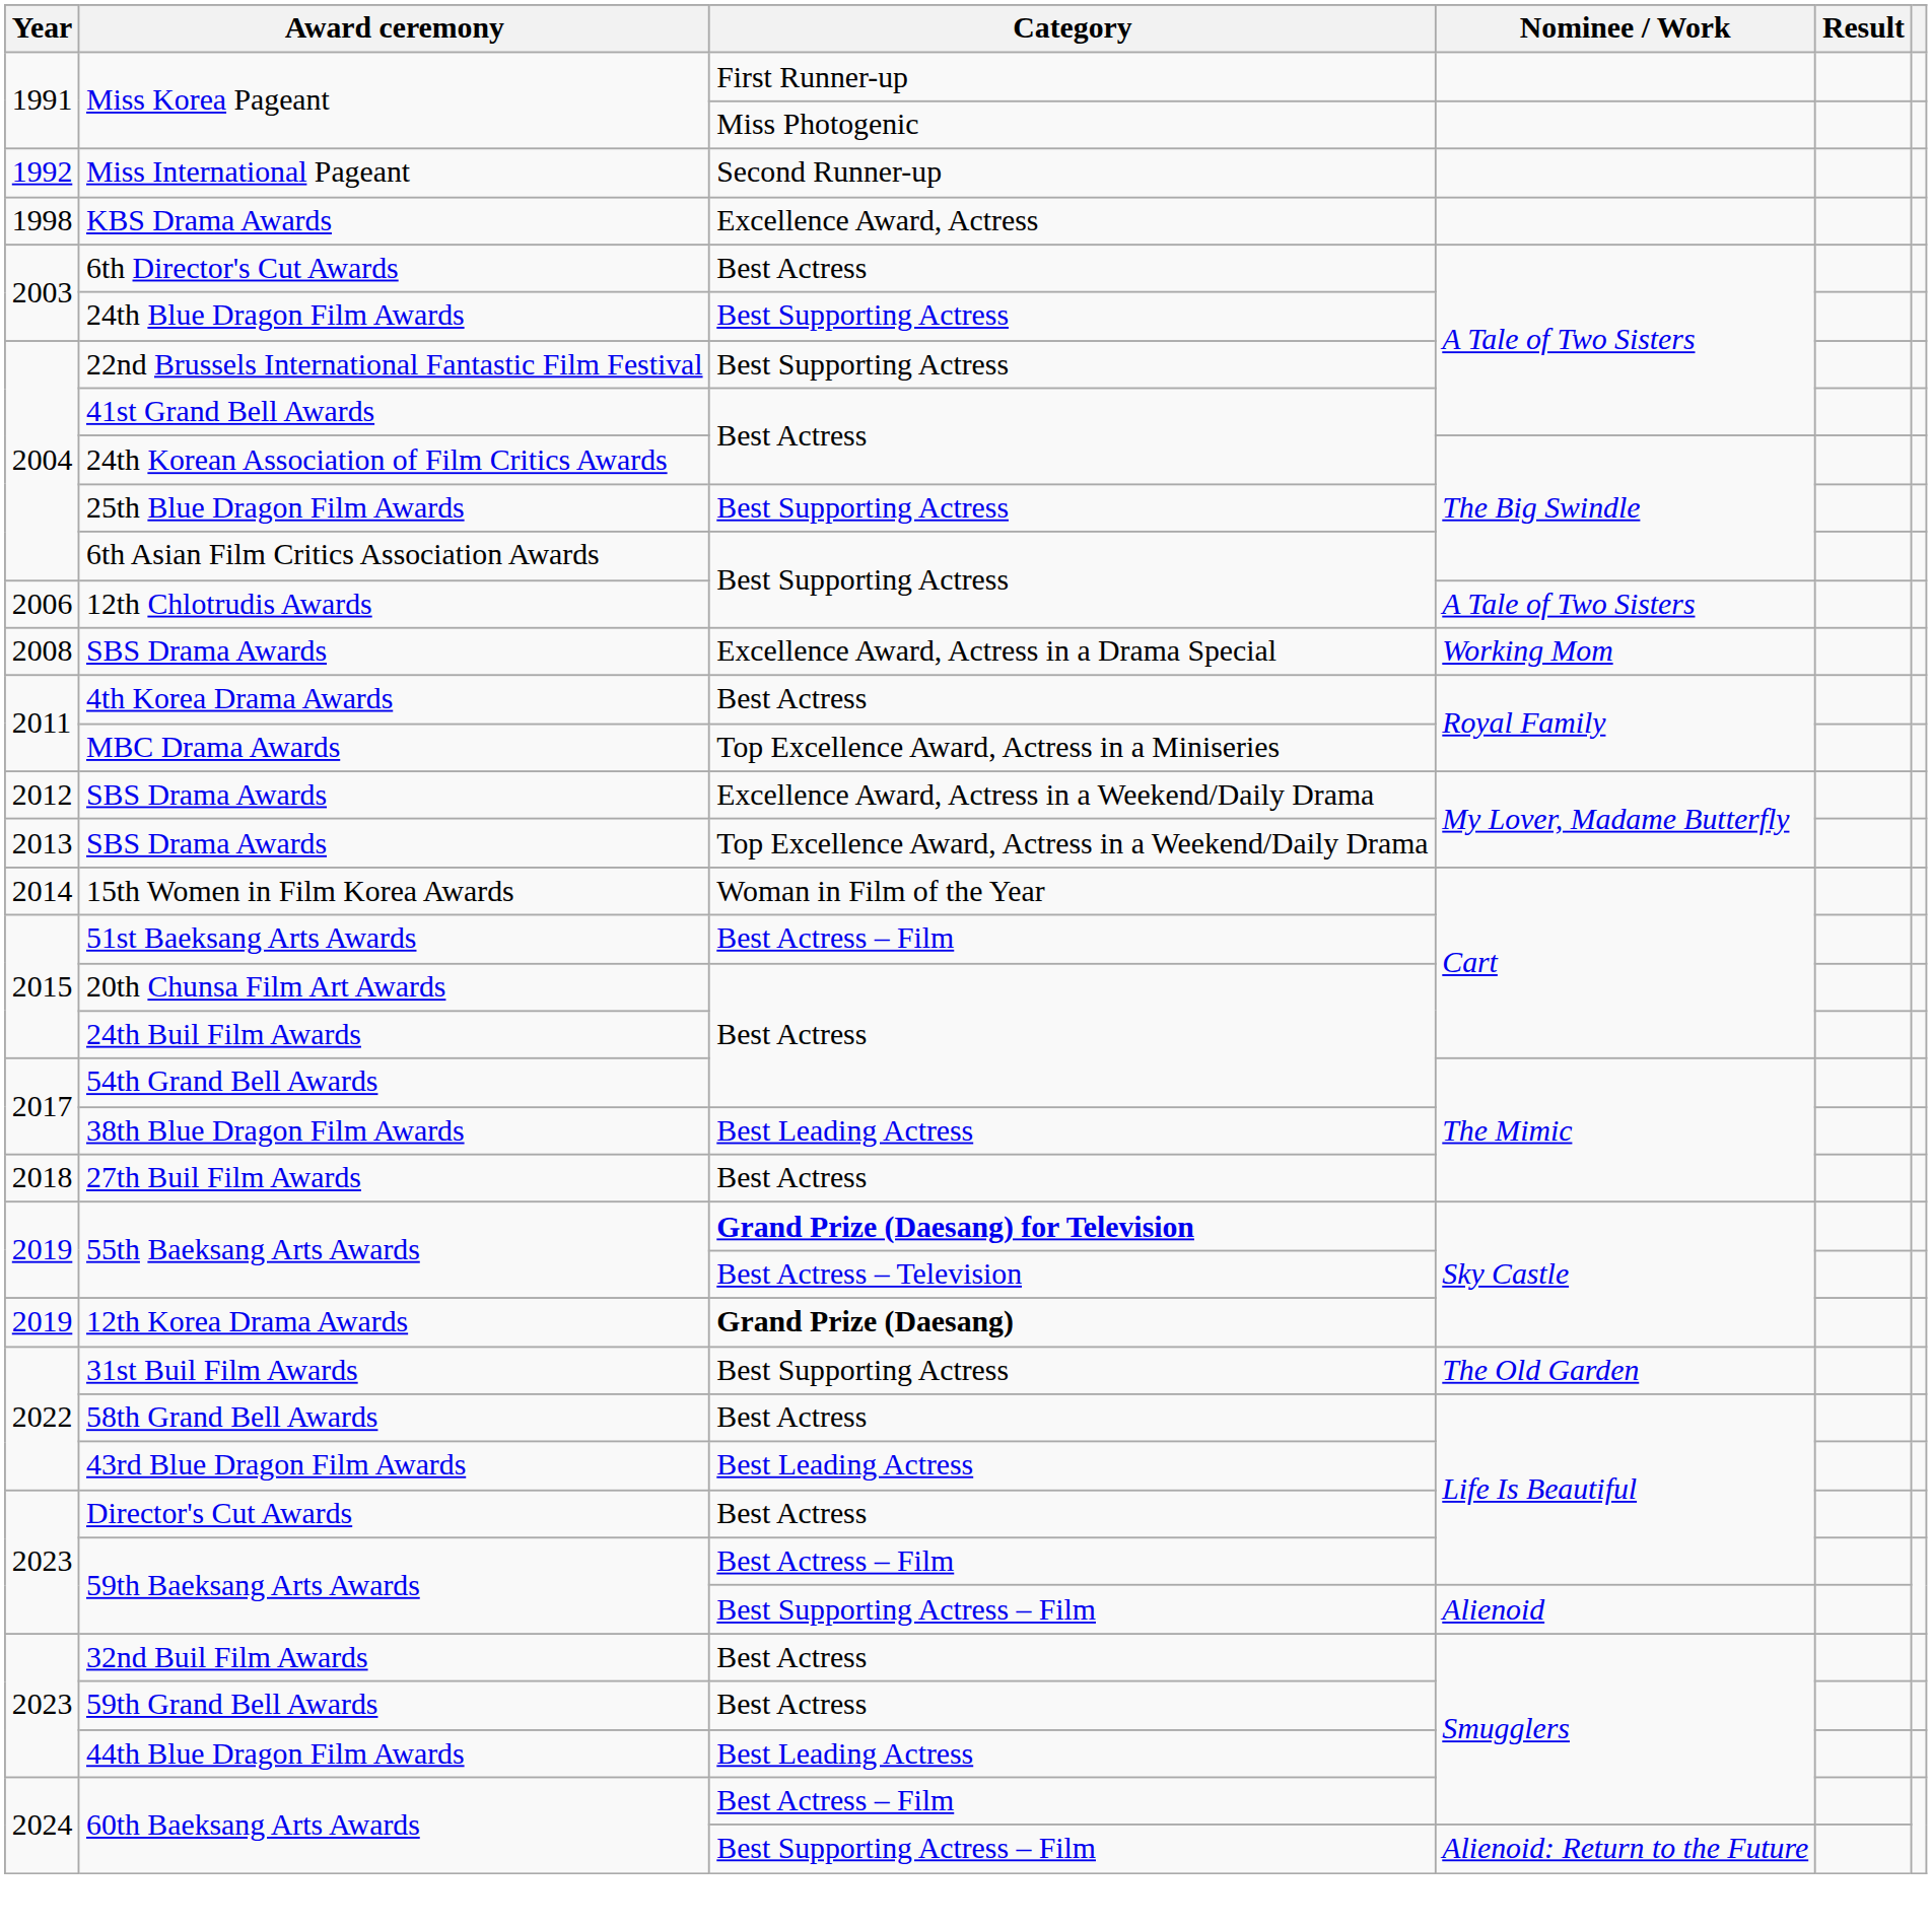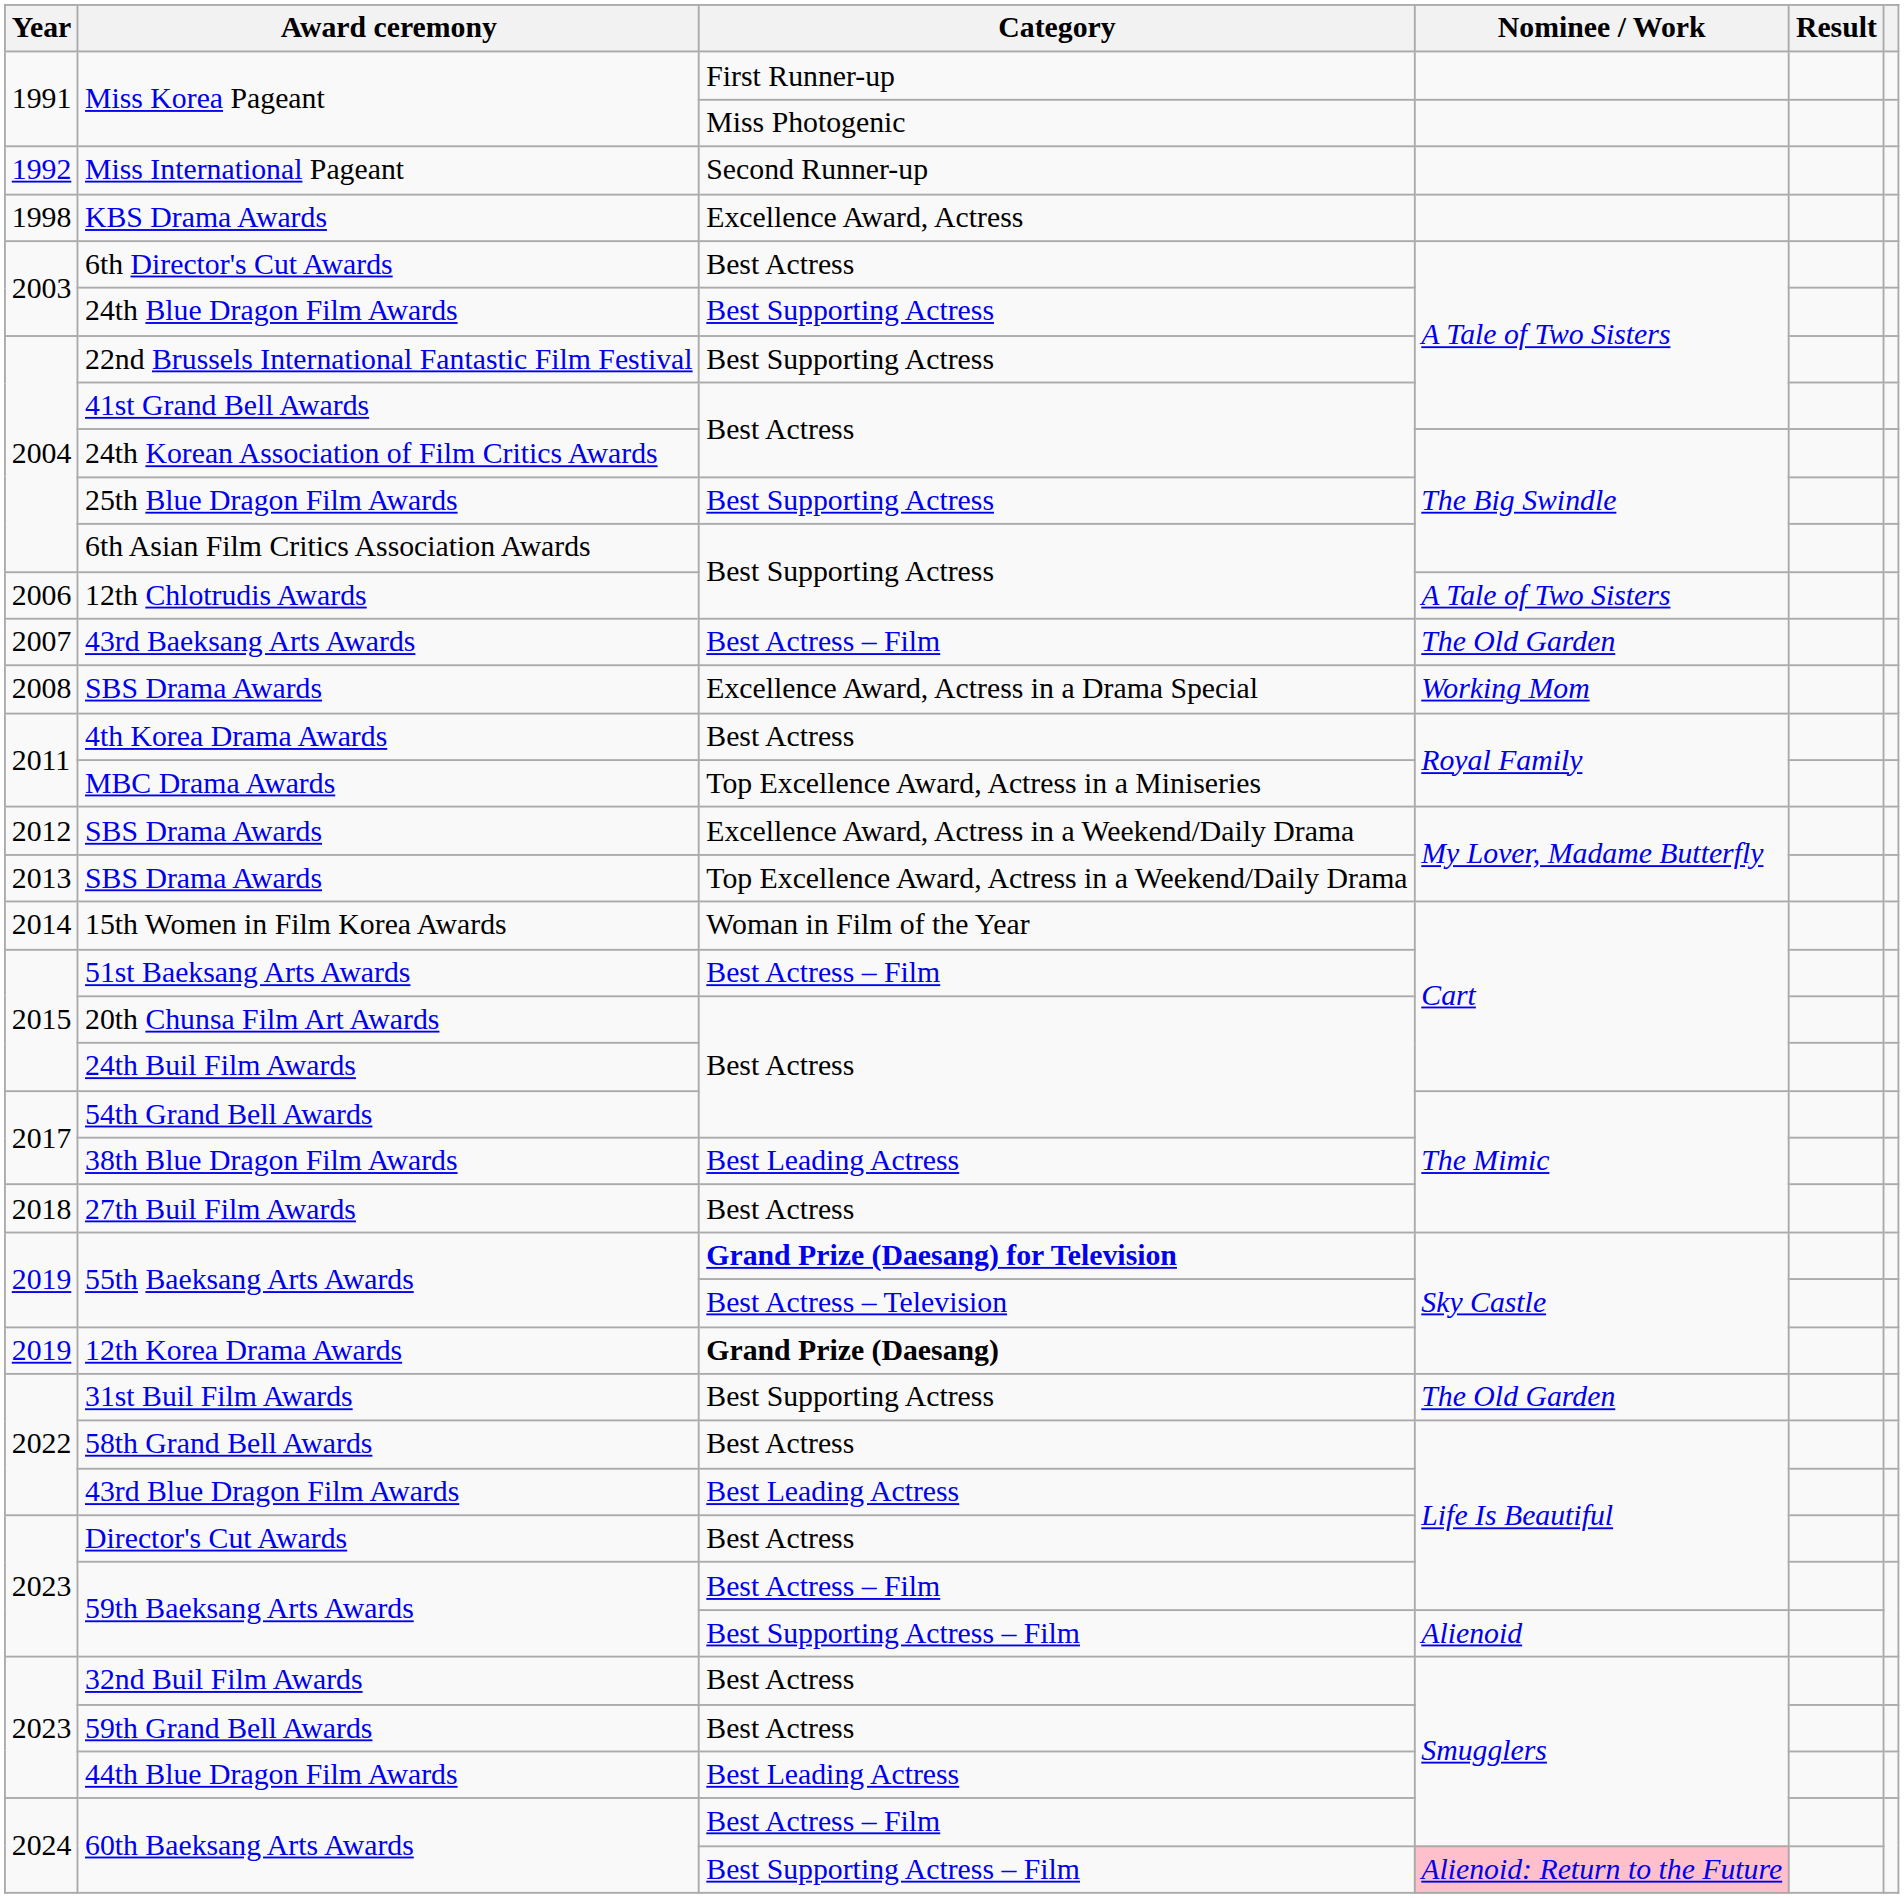 <table class="wikitable plainrowheaders sortable">
 <tr>
 <th scope="col">Year</th>
 <th scope="col">Award ceremony</th>
 <th scope="col">Category</th>
 <th scope="col">Nominee / Work</th>
 <th scope="col">Result</th>
 <th scope="col" class="unsortable"></th>
 </tr>
 <tr>
 <td rowspan="2">1991</td>
 <td rowspan="2"><a href='#'>Miss Korea</a> Pageant</td>
 <td>First Runner-up</td>
 <td></td>
 <td></td>
 <td></td>
 </tr>
 <tr>
 <td>Miss Photogenic</td>
 <td></td>
 <td></td>
 <td></td>
 </tr>
 <tr>
 <td><a href='#'>1992</a></td>
 <td><a href='#'>Miss International</a> Pageant</td>
 <td>Second Runner-up</td>
 <td></td>
 <td></td>
 <td></td>
 </tr>
 <tr>
 <td>1998</td>
 <td><a href='#'>KBS Drama Awards</a></td>
 <td>Excellence Award, Actress</td>
 <td></td>
 <td></td>
 <td></td>
 </tr>
 <tr>
 <td rowspan="2">2003</td>
 <td>6th <a href='#'>Director's Cut Awards</a></td>
 <td>Best Actress</td>
 <td rowspan="4"><em><a href='#'>A Tale of Two Sisters</a></em></td>
 <td></td>
 <td></td>
 </tr>
 <tr>
 <td>24th <a href='#'>Blue Dragon Film Awards</a></td>
 <td><a href='#'>Best Supporting Actress</a></td>
 <td></td>
 <td></td>
 </tr>
 <tr>
 <td rowspan="5">2004</td>
 <td>22nd <a href='#'>Brussels International Fantastic Film Festival</a></td>
 <td>Best Supporting Actress</td>
 <td></td>
 <td></td>
 </tr>
 <tr>
 <td><a href='#'>41st Grand Bell Awards</a></td>
 <td rowspan="2">Best Actress</td>
 <td></td>
 <td></td>
 </tr>
 <tr>
 <td>24th <a href='#'>Korean Association of Film Critics Awards</a></td>
 <td rowspan="3"><em><a href='#'>The Big Swindle</a></em></td>
 <td></td>
 <td></td>
 </tr>
 <tr>
 <td>25th <a href='#'>Blue Dragon Film Awards</a></td>
 <td><a href='#'>Best Supporting Actress</a></td>
 <td></td>
 <td></td>
 </tr>
 <tr>
 <td>6th Asian Film Critics Association Awards</td>
 <td rowspan="2">Best Supporting Actress</td>
 <td></td>
 <td></td>
 </tr>
 <tr>
 <td>2006</td>
 <td>12th <a href='#'>Chlotrudis Awards</a></td>
 <td><em><a href='#'>A Tale of Two Sisters</a></em></td>
+<td></td>
+<td></td>
+</tr>
+<tr>
+<td>2007</td>
+<td><a href='#'>43rd Baeksang Arts Awards</a></td>
+<td><a href='#'>Best Actress – Film</a></td>
+<td><em><a href='#'>The Old Garden</a></em></td>
 <td></td>
 <td></td>
 </tr>
 <tr>
 <td>2008</td>
 <td><a href='#'>SBS Drama Awards</a></td>
 <td>Excellence Award, Actress in a Drama Special</td>
 <td><em><a href='#'>Working Mom</a></em></td>
 <td></td>
 <td></td>
 </tr>
 <tr>
 <td rowspan="2">2011</td>
 <td><a href='#'>4th Korea Drama Awards</a></td>
 <td>Best Actress</td>
 <td rowspan="2"><em><a href='#'>Royal Family</a></em></td>
 <td></td>
 <td></td>
 </tr>
 <tr>
 <td><a href='#'>MBC Drama Awards</a></td>
 <td>Top Excellence Award, Actress in a Miniseries</td>
 <td></td>
 <td></td>
 </tr>
 <tr>
 <td>2012</td>
 <td><a href='#'>SBS Drama Awards</a></td>
 <td>Excellence Award, Actress in a Weekend/Daily Drama</td>
 <td rowspan="2"><em><a href='#'>My Lover, Madame Butterfly</a></em></td>
 <td></td>
 <td></td>
 </tr>
 <tr>
 <td>2013</td>
 <td><a href='#'>SBS Drama Awards</a></td>
 <td>Top Excellence Award, Actress in a Weekend/Daily Drama</td>
 <td></td>
 <td></td>
 </tr>
 <tr>
 <td>2014</td>
 <td>15th Women in Film Korea Awards</td>
 <td>Woman in Film of the Year</td>
 <td rowspan="4"><em><a href='#'>Cart</a></em></td>
 <td></td>
 <td></td>
 </tr>
 <tr>
 <td rowspan="3">2015</td>
 <td><a href='#'>51st Baeksang Arts Awards</a></td>
 <td><a href='#'>Best Actress – Film</a></td>
 <td></td>
 <td></td>
 </tr>
 <tr>
 <td>20th <a href='#'>Chunsa Film Art Awards</a></td>
 <td rowspan="3">Best Actress</td>
 <td></td>
 <td></td>
 </tr>
 <tr>
 <td><a href='#'>24th Buil Film Awards</a></td>
 <td></td>
 <td></td>
 </tr>
 <tr>
 <td rowspan="2">2017</td>
 <td><a href='#'>54th Grand Bell Awards</a></td>
 <td rowspan="3"><em><a href='#'>The Mimic</a></em></td>
 <td></td>
 <td></td>
 </tr>
 <tr>
 <td><a href='#'>38th Blue Dragon Film Awards</a></td>
 <td><a href='#'>Best Leading Actress</a></td>
 <td></td>
 <td></td>
 </tr>
 <tr>
 <td>2018</td>
 <td><a href='#'>27th Buil Film Awards</a></td>
 <td>Best Actress</td>
 <td></td>
 <td></td>
 </tr>
 <tr>
 <td rowspan="2"><a href='#'>2019</a></td>
 <td rowspan="2"><a href='#'>55th</a> <a href='#'>Baeksang Arts Awards</a></td>
 <td><a href='#'><strong>Grand Prize (Daesang) for Television</strong></a></td>
 <td rowspan="3"><em><a href='#'>Sky Castle</a></em></td>
 <td></td>
 <td></td>
 </tr>
 <tr>
 <td><a href='#'>Best Actress – Television</a></td>
 <td></td>
 <td></td>
 </tr>
 <tr>
 <td><a href='#'>2019</a></td>
 <td><a href='#'>12th Korea Drama Awards</a></td>
 <td><strong>Grand Prize (Daesang)</strong></td>
 <td></td>
 <td></td>
 </tr>
 <tr>
 <td rowspan="3">2022</td>
 <td><a href='#'>31st Buil Film Awards</a></td>
 <td>Best Supporting Actress</td>
 <td><em><a href='#'>The Old Garden</a></em></td>
 <td></td>
 <td></td>
 </tr>
 <tr>
 <td><a href='#'>58th Grand Bell Awards</a></td>
 <td>Best Actress</td>
 <td rowspan="4"><em><a href='#'>Life Is Beautiful</a></em></td>
 <td></td>
 <td></td>
 </tr>
 <tr>
 <td><a href='#'>43rd Blue Dragon Film Awards</a></td>
 <td><a href='#'>Best Leading Actress</a></td>
 <td></td>
 <td></td>
 </tr>
 <tr>
 <td rowspan="3">2023</td>
 <td><a href='#'>Director's Cut Awards</a></td>
 <td>Best Actress</td>
 <td></td>
 <td></td>
 </tr>
 <tr>
 <td rowspan="2"><a href='#'>59th Baeksang Arts Awards</a></td>
 <td><a href='#'>Best Actress – Film</a></td>
 <td></td>
 <td rowspan="2"></td>
 </tr>
 <tr>
 <td><a href='#'>Best Supporting Actress – Film</a></td>
 <td><em><a href='#'>Alienoid</a></em></td>
 <td></td>
 </tr>
 <tr>
 <td rowspan="3">2023</td>
 <td><a href='#'>32nd Buil Film Awards</a></td>
 <td>Best Actress</td>
 <td rowspan="4"><em><a href='#'>Smugglers</a></em></td>
 <td></td>
 <td></td>
 </tr>
 <tr>
 <td><a href='#'>59th Grand Bell Awards</a></td>
 <td>Best Actress</td>
 <td></td>
 <td></td>
 </tr>
 <tr>
 <td><a href='#'>44th Blue Dragon Film Awards</a></td>
 <td><a href='#'>Best Leading Actress</a></td>
 <td></td>
 <td></td>
 </tr>
 <tr>
 <td rowspan="2">2024</td>
 <td rowspan="2"><a href='#'>60th Baeksang Arts Awards</a></td>
 <td><a href='#'>Best Actress – Film</a></td>
 <td></td>
 <td rowspan="2"></td>
 </tr>
 <tr>
 <td><a href='#'>Best Supporting Actress – Film</a></td>
-<td><em><a href='#'>Alienoid: Return to the Future</a></em></td>
+<td style="background: pink;"><em><a href='#'>Alienoid: Return to the Future</a></em></td>
 <td></td>
 </tr>
 </table>
